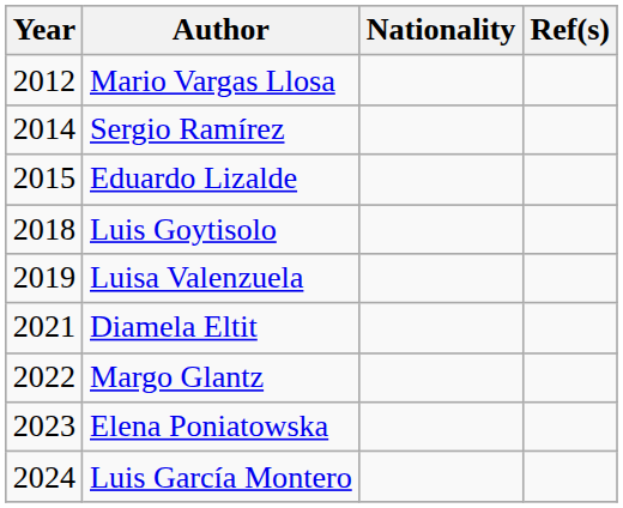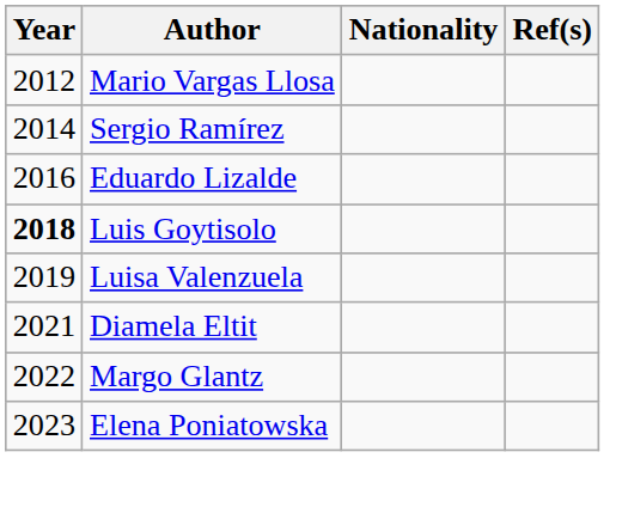 <table class="wikitable">
 <tr>
 <th>Year</th>
 <th>Author</th>
 <th>Nationality</th>
 <th>Ref(s)</th>
 </tr>
 <tr>
 <td>2012</td>
 <td><a href='#'>Mario Vargas Llosa</a></td>
 <td> </td>
 <td></td>
 </tr>
 <tr>
 <td>2014</td>
 <td><a href='#'>Sergio Ramírez</a></td>
 <td></td>
 <td></td>
 </tr>
 <tr>
-<td>2015</td>
+<td>2016</td>
 <td><a href='#'>Eduardo Lizalde</a></td>
 <td></td>
 <td></td>
 </tr>
 <tr>
-<td>2018</td>
+<td><strong>2018</strong></td>
 <td><a href='#'>Luis Goytisolo</a></td>
 <td></td>
 <td></td>
 </tr>
 <tr>
 <td>2019</td>
 <td><a href='#'>Luisa Valenzuela</a></td>
 <td></td>
 <td></td>
 </tr>
 <tr>
 <td>2021</td>
 <td><a href='#'>Diamela Eltit</a></td>
 <td></td>
 <td></td>
 </tr>
 <tr>
 <td>2022</td>
 <td><a href='#'>Margo Glantz</a></td>
 <td></td>
 <td></td>
 </tr>
 <tr>
 <td>2023</td>
 <td><a href='#'>Elena Poniatowska</a></td>
 <td></td>
 <td></td>
 </tr>
-<tr>
-<td>2024</td>
-<td><a href='#'>Luis García Montero</a></td>
-<td></td>
-<td></td>
-</tr>
 </table>
